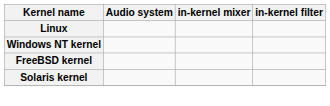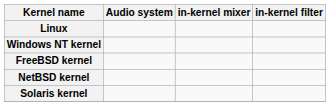 <table style="text-align: center; width: auto" class="sortable wikitable">
 <tr>
 <th>Kernel name</th>
 <th>Audio system</th>
 <th>in-kernel mixer</th>
 <th>in-kernel filter</th>
 </tr>
 <tr>
 <th>Linux</th>
 <td></td>
 <td></td>
 <td></td>
 </tr>
 <tr>
 <th>Windows NT kernel</th>
 <td></td>
 <td></td>
 <td></td>
 </tr>
 <tr>
 <th>FreeBSD kernel</th>
 <td></td>
 <td></td>
 <td></td>
 </tr>
 <tr>
+<th>NetBSD kernel</th>
+<td></td>
+<td></td>
+<td></td>
+</tr>
+<tr>
 <th>Solaris kernel</th>
 <td></td>
 <td></td>
 <td></td>
 </tr>
 <tr>
 </tr>
 </table>
